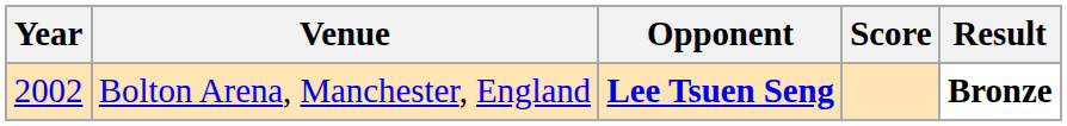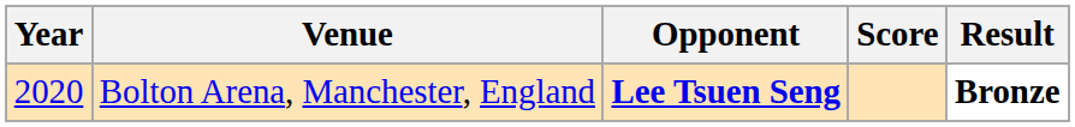 <table class="sortable wikitable" style="font-size: 90%;">
 <tr>
 <th>Year</th>
 <th>Venue</th>
 <th>Opponent</th>
 <th>Score</th>
 <th>Result</th>
 </tr>
 <tr style="background:#FFE4B5">
-<td align="center"><a href='#'>2002</a></td>
+<td align="center"><a href='#'>2020</a></td>
 <td align="left"><a href='#'>Bolton Arena</a>, <a href='#'>Manchester</a>, <a href='#'>England</a></td>
 <td align="left"><strong> <a href='#'>Lee Tsuen Seng</a></strong></td>
 <td align="left"></td>
 <td style="text-align:left; background:white"> <strong>Bronze</strong></td>
 </tr>
 </table>
